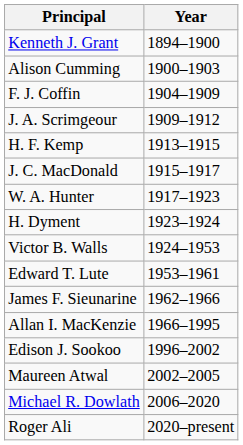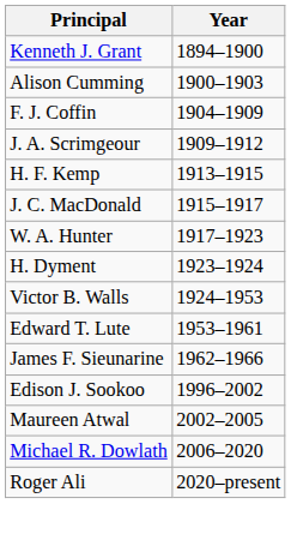 <table class="wikitable">
 <tr>
 <th>Principal</th>
 <th>Year</th>
 </tr>
 <tr>
 <td><a href='#'>Kenneth J. Grant</a></td>
 <td>1894–1900</td>
 </tr>
 <tr>
 <td>Alison Cumming</td>
 <td>1900–1903</td>
 </tr>
 <tr>
 <td>F. J. Coffin</td>
 <td>1904–1909</td>
 </tr>
 <tr>
 <td>J. A. Scrimgeour</td>
 <td>1909–1912</td>
 </tr>
 <tr>
 <td>H. F. Kemp</td>
 <td>1913–1915</td>
 </tr>
 <tr>
 <td>J. C. MacDonald</td>
 <td>1915–1917</td>
 </tr>
 <tr>
 <td>W. A. Hunter</td>
 <td>1917–1923</td>
 </tr>
 <tr>
 <td>H. Dyment</td>
 <td>1923–1924</td>
 </tr>
 <tr>
 <td>Victor B. Walls</td>
 <td>1924–1953</td>
 </tr>
 <tr>
 <td>Edward T. Lute</td>
 <td>1953–1961</td>
 </tr>
 <tr>
 <td>James F. Sieunarine</td>
 <td>1962–1966</td>
 </tr>
 <tr>
-<td>Allan I. MacKenzie</td>
-<td>1966–1995</td>
-</tr>
-<tr>
 <td>Edison J. Sookoo</td>
 <td>1996–2002</td>
 </tr>
 <tr>
 <td>Maureen Atwal</td>
 <td>2002–2005</td>
 </tr>
 <tr>
 <td><a href='#'>Michael R. Dowlath</a></td>
 <td>2006–2020</td>
 </tr>
 <tr>
 <td>Roger Ali</td>
 <td>2020–present</td>
 </tr>
 </table>
